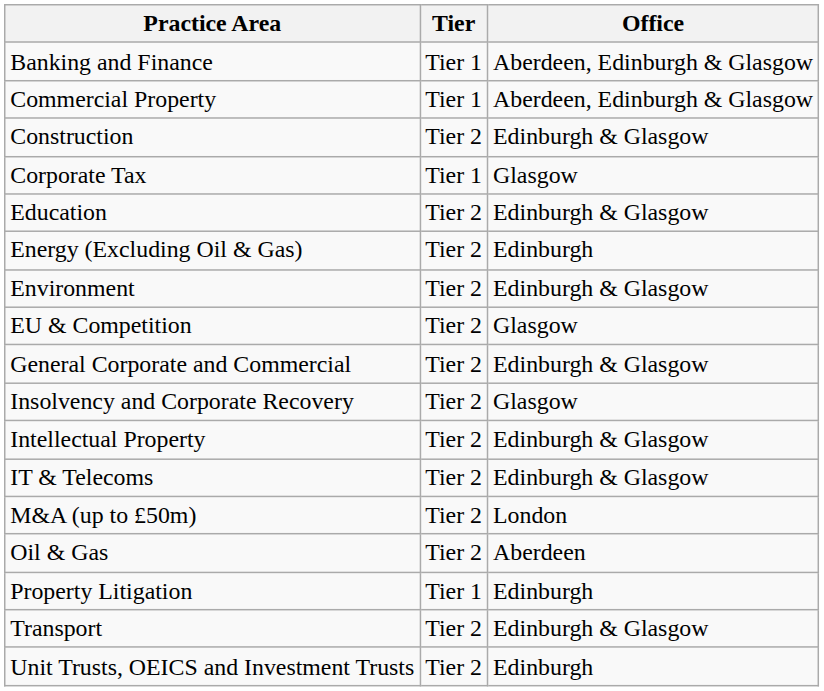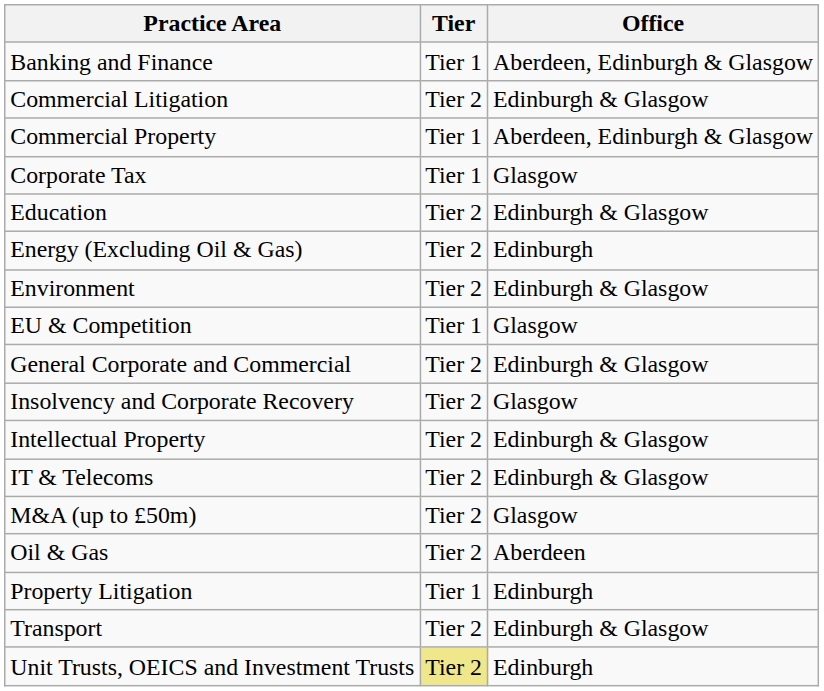 <table class="wikitable">
 <tr>
 <th>Practice Area</th>
 <th>Tier</th>
 <th>Office</th>
 </tr>
 <tr>
 <td>Banking and Finance</td>
 <td>Tier 1</td>
 <td>Aberdeen, Edinburgh & Glasgow</td>
 </tr>
 <tr>
+<td>Commercial Litigation</td>
+<td>Tier 2</td>
+<td>Edinburgh & Glasgow</td>
+</tr>
+<tr>
 <td>Commercial Property</td>
 <td>Tier 1</td>
 <td>Aberdeen, Edinburgh & Glasgow</td>
-</tr>
-<tr>
-<td>Construction</td>
-<td>Tier 2</td>
-<td>Edinburgh & Glasgow</td>
 </tr>
 <tr>
 <td>Corporate Tax</td>
 <td>Tier 1</td>
 <td>Glasgow</td>
 </tr>
 <tr>
 <td>Education</td>
 <td>Tier 2</td>
 <td>Edinburgh & Glasgow</td>
 </tr>
 <tr>
 <td>Energy (Excluding Oil & Gas)</td>
 <td>Tier 2</td>
 <td>Edinburgh</td>
 </tr>
 <tr>
 <td>Environment</td>
 <td>Tier 2</td>
 <td>Edinburgh & Glasgow</td>
 </tr>
 <tr>
 <td>EU & Competition</td>
-<td>Tier 2</td>
+<td>Tier 1</td>
 <td>Glasgow</td>
 </tr>
 <tr>
 <td>General Corporate and Commercial</td>
 <td>Tier 2</td>
 <td>Edinburgh & Glasgow</td>
 </tr>
 <tr>
 <td>Insolvency and Corporate Recovery</td>
 <td>Tier 2</td>
 <td>Glasgow</td>
 </tr>
 <tr>
 <td>Intellectual Property</td>
 <td>Tier 2</td>
 <td>Edinburgh & Glasgow</td>
 </tr>
 <tr>
 <td>IT & Telecoms</td>
 <td>Tier 2</td>
 <td>Edinburgh & Glasgow</td>
 </tr>
 <tr>
 <td>M&A (up to £50m)</td>
 <td>Tier 2</td>
-<td>London</td>
+<td>Glasgow</td>
 </tr>
 <tr>
 <td>Oil & Gas</td>
 <td>Tier 2</td>
 <td>Aberdeen</td>
 </tr>
 <tr>
 <td>Property Litigation</td>
 <td>Tier 1</td>
 <td>Edinburgh</td>
 </tr>
 <tr>
 <td>Transport</td>
 <td>Tier 2</td>
 <td>Edinburgh & Glasgow</td>
 </tr>
 <tr>
 <td>Unit Trusts, OEICS and Investment Trusts</td>
-<td>Tier 2</td>
+<td style="background: khaki;">Tier 2</td>
 <td>Edinburgh</td>
 </tr>
 </table>
